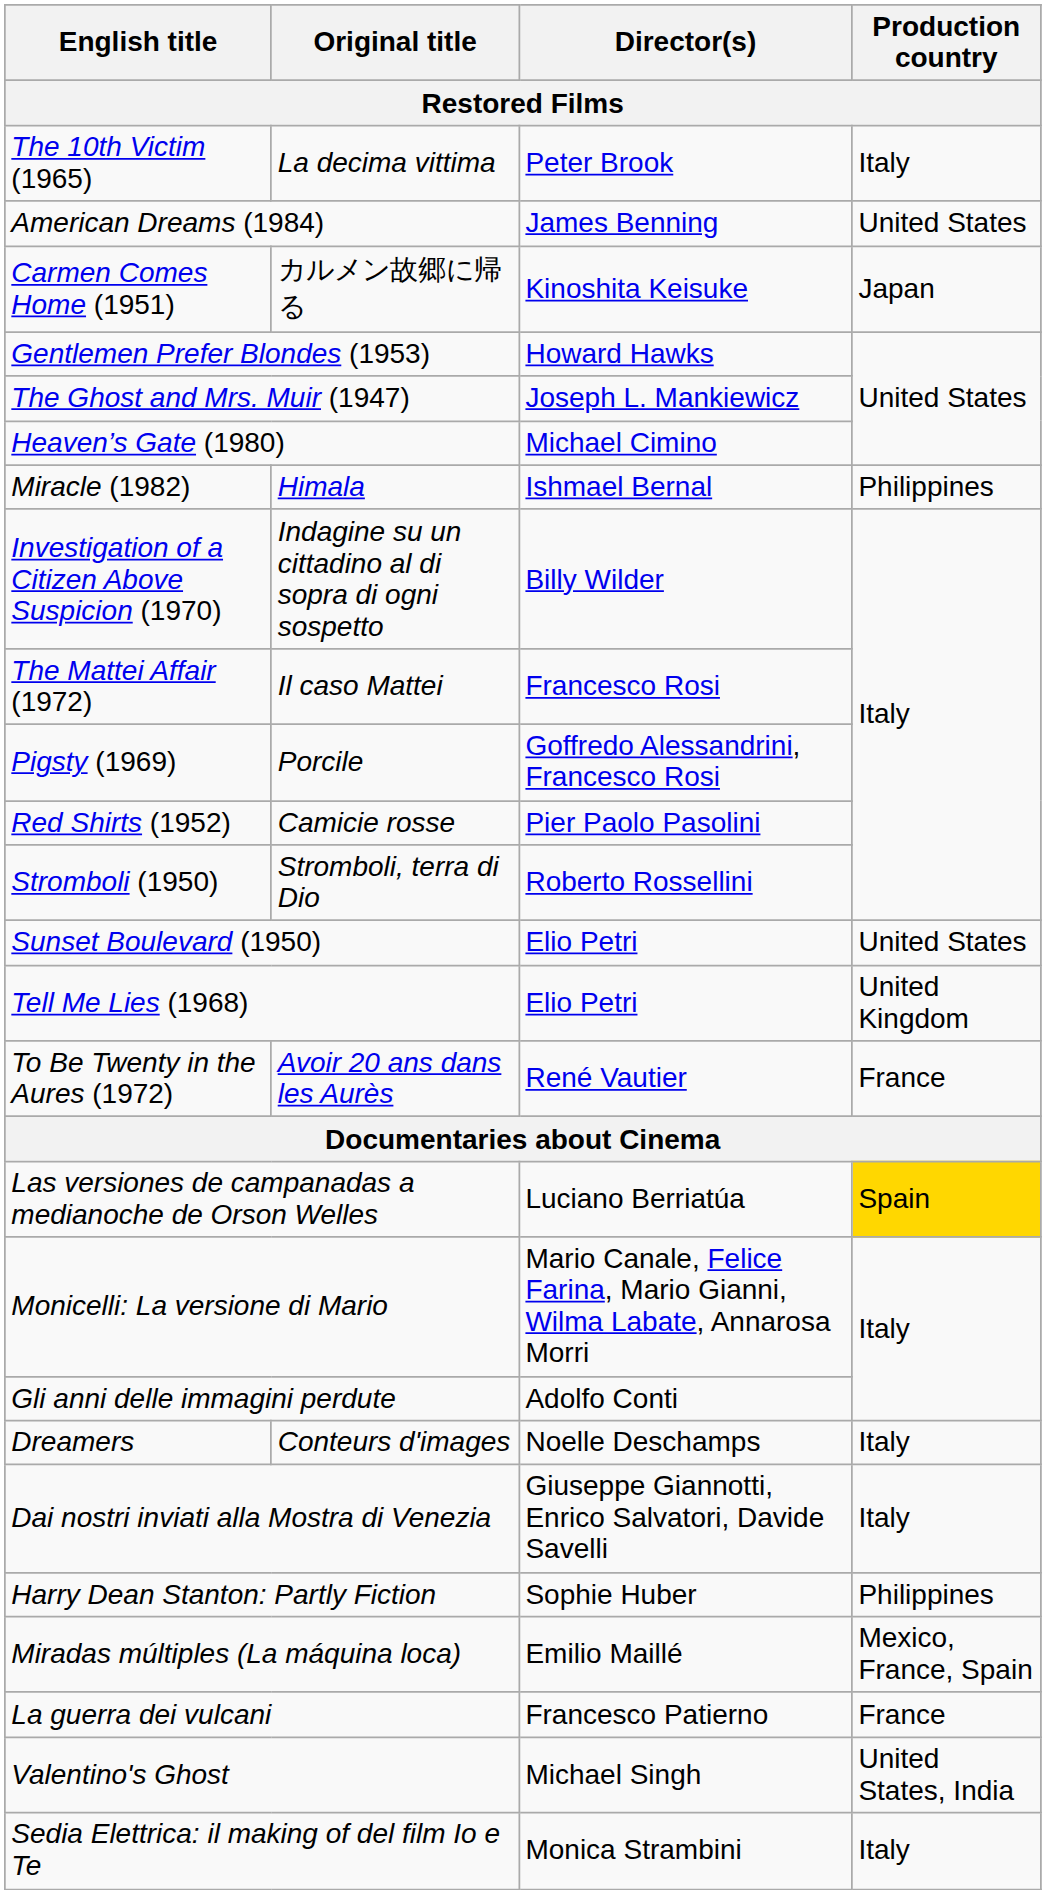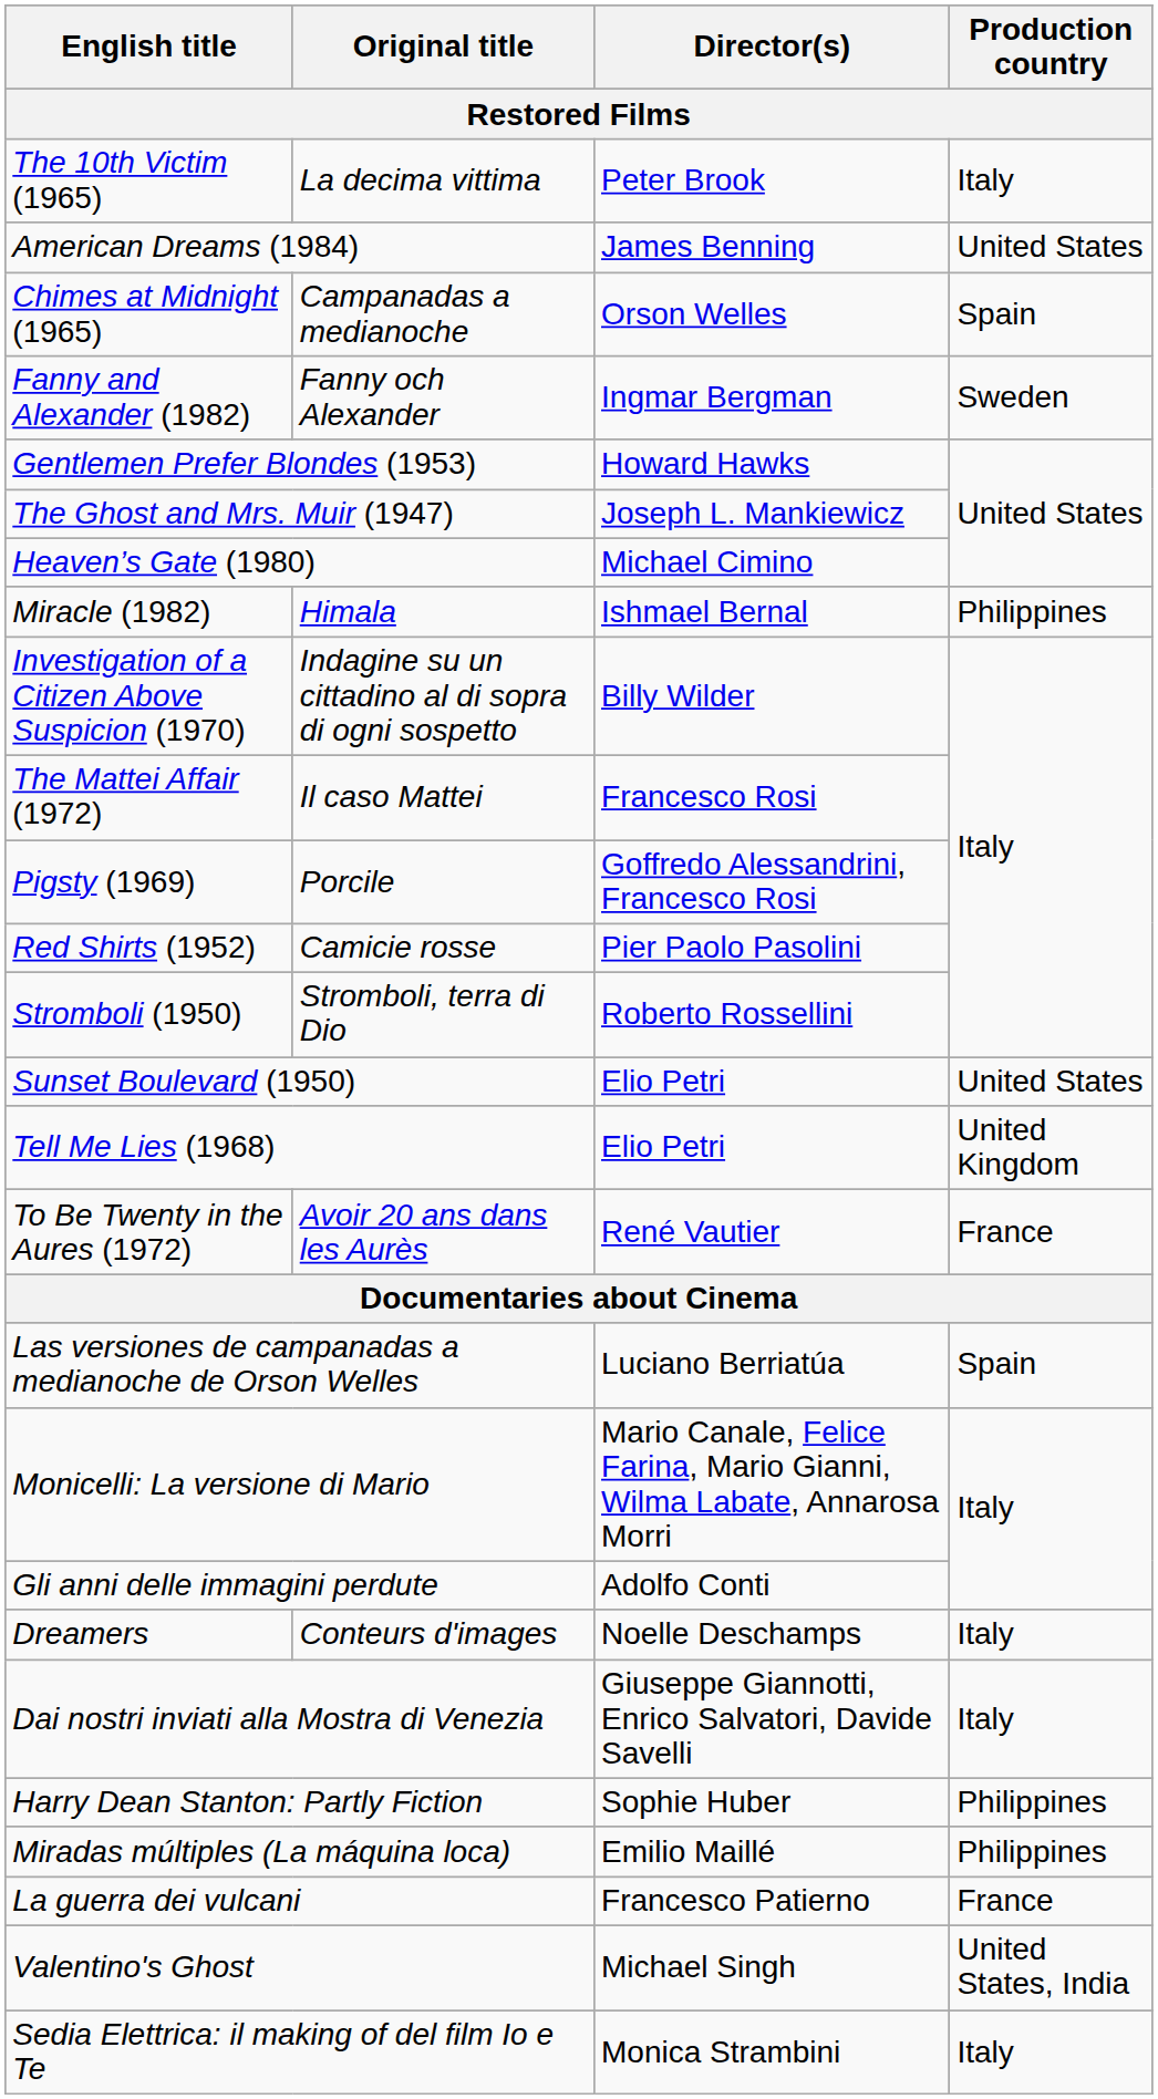 <table class="wikitable" style="width:95%; margin-bottom:0px">
 <tr>
 <th>English title</th>
 <th>Original title</th>
 <th>Director(s)</th>
 <th>Production country</th>
 </tr>
 <tr>
 <th colspan="4">Restored Films</th>
 </tr>
 <tr>
 <td data-sort-value="10th"><em><a href='#'>The 10th Victim</a></em> (1965)</td>
 <td data-sort-value="Decima"><em>La decima vittima</em></td>
 <td data-sort-value="Brook"><a href='#'>Peter Brook</a></td>
 <td>Italy</td>
 </tr>
 <tr>
 <td colspan=2><em>American Dreams</em> (1984)</td>
 <td data-sort-value="Benning"><a href='#'>James Benning</a></td>
 <td>United States</td>
 </tr>
 <tr>
-<td><em><a href='#'>Carmen Comes Home</a></em> (1951)</td>
-<td>カルメン故郷に帰る</td>
-<td data-sort-value="Keisuke"><a href='#'>Kinoshita Keisuke</a></td>
-<td>Japan</td>
+<td><em><a href='#'>Chimes at Midnight</a></em> (1965)</td>
+<td><em>Campanadas a medianoche</em></td>
+<td data-sort-value="Welles"><a href='#'>Orson Welles</a></td>
+<td>Spain</td>
+</tr>
+<tr>
+<td><em><a href='#'>Fanny and Alexander</a></em> (1982)</td>
+<td><em>Fanny och Alexander</em></td>
+<td data-sort-value="Bergman"><a href='#'>Ingmar Bergman</a></td>
+<td>Sweden</td>
 </tr>
 <tr>
 <td colspan=2><em><a href='#'>Gentlemen Prefer Blondes</a></em> (1953)</td>
 <td data-sort-value="Hawks"><a href='#'>Howard Hawks</a></td>
 <td rowspan="3">United States</td>
 </tr>
 <tr>
 <td colspan=2 data-sort-value="Ghost"><em><a href='#'>The Ghost and Mrs. Muir</a></em> (1947)</td>
 <td data-sort-value="Mankiewicz"><a href='#'>Joseph L. Mankiewicz</a></td>
 </tr>
 <tr>
 <td colspan=2><em><a href='#'>Heaven’s Gate</a></em> (1980)</td>
 <td data-sort-value="Cimino"><a href='#'>Michael Cimino</a></td>
 </tr>
 <tr>
 <td><em>Miracle</em> (1982)</td>
 <td><em><a href='#'>Himala</a></em></td>
 <td data-sort-value="Bernal"><a href='#'>Ishmael Bernal</a></td>
 <td>Philippines</td>
 </tr>
 <tr>
 <td><em><a href='#'>Investigation of a Citizen Above Suspicion</a></em> (1970)</td>
 <td><em>Indagine su un cittadino al di sopra di ogni sospetto</em></td>
 <td data-sort-value="Wilder"><a href='#'>Billy Wilder</a></td>
 <td rowspan="5">Italy</td>
 </tr>
 <tr>
 <td data-sort-value="Mattei"><em><a href='#'>The Mattei Affair</a></em> (1972)</td>
 <td data-sort-value="Caso"><em>Il caso Mattei</em></td>
 <td data-sort-value="Rosi"><a href='#'>Francesco Rosi</a></td>
 </tr>
 <tr>
 <td><em><a href='#'>Pigsty</a></em> (1969)</td>
 <td><em>Porcile</em></td>
 <td data-sort-value="Alessandrini"><a href='#'>Goffredo Alessandrini</a>, <a href='#'>Francesco Rosi</a></td>
 </tr>
 <tr>
 <td><em><a href='#'>Red Shirts</a></em> (1952)</td>
 <td><em>Camicie rosse</em></td>
 <td data-sort-value="Pasolini"><a href='#'>Pier Paolo Pasolini</a></td>
 </tr>
 <tr>
 <td><em><a href='#'>Stromboli</a></em> (1950)</td>
 <td><em>Stromboli, terra di Dio</em></td>
 <td data-sort-value="Rossellini"><a href='#'>Roberto Rossellini</a></td>
 </tr>
 <tr>
 <td colspan=2><em><a href='#'>Sunset Boulevard</a></em> (1950)</td>
 <td data-sort-value="Petri"><a href='#'>Elio Petri</a></td>
 <td>United States</td>
 </tr>
 <tr>
 <td colspan=2><em><a href='#'>Tell Me Lies</a></em> (1968)</td>
 <td data-sort-value="Petri"><a href='#'>Elio Petri</a></td>
 <td>United Kingdom</td>
 </tr>
 <tr>
 <td><em>To Be Twenty in the Aures</em> (1972)</td>
 <td><em><a href='#'>Avoir 20 ans dans les Aurès</a></em></td>
 <td data-sort-value="Vautier"><a href='#'>René Vautier</a></td>
 <td>France</td>
 </tr>
 <tr>
 <th colspan="4">Documentaries about Cinema</th>
 </tr>
 <tr>
 <td colspan="2"><em>Las versiones de campanadas a medianoche de Orson Welles</em></td>
 <td>Luciano Berriatúa</td>
-<td style="background: gold;">Spain</td>
+<td>Spain</td>
 </tr>
 <tr>
 <td colspan="2"><em>Monicelli: La versione di Mario</em></td>
 <td>Mario Canale, <a href='#'>Felice Farina</a>, Mario Gianni, <a href='#'>Wilma Labate</a>, Annarosa Morri</td>
 <td rowspan="2">Italy</td>
 </tr>
 <tr>
 <td colspan="2"><em>Gli anni delle immagini perdute</em></td>
 <td>Adolfo Conti</td>
 </tr>
 <tr>
 <td><em>Dreamers</em></td>
 <td><em>Conteurs d'images</em></td>
 <td>Noelle Deschamps</td>
 <td>Italy</td>
 </tr>
 <tr>
 <td colspan="2"><em>Dai nostri inviati alla Mostra di Venezia</em></td>
 <td>Giuseppe Giannotti, Enrico Salvatori, Davide Savelli</td>
 <td>Italy</td>
 </tr>
 <tr>
 <td colspan="2"><em>Harry Dean Stanton: Partly Fiction</em></td>
 <td>Sophie Huber</td>
 <td>Philippines</td>
 </tr>
 <tr>
 <td colspan="2"><em>Miradas múltiples (La máquina loca)</em></td>
 <td>Emilio Maillé</td>
-<td>Mexico, France, Spain</td>
+<td>Philippines</td>
 </tr>
 <tr>
 <td colspan="2"><em>La guerra dei vulcani</em></td>
 <td>Francesco Patierno</td>
 <td>France</td>
 </tr>
 <tr>
 <td colspan="2"><em>Valentino's Ghost</em></td>
 <td>Michael Singh</td>
 <td>United States, India</td>
 </tr>
 <tr>
 <td colspan="2"><em>Sedia Elettrica: il making of del film Io e Te</em></td>
 <td>Monica Strambini</td>
 <td>Italy</td>
 </tr>
 </table>
